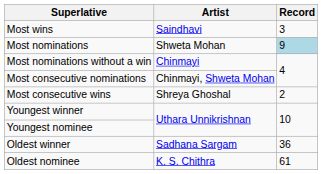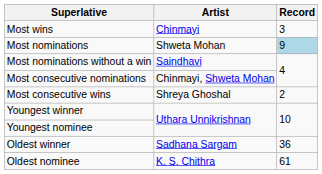 <table class="wikitable">
 <tr>
 <th>Superlative</th>
 <th>Artist</th>
 <th>Record</th>
 </tr>
 <tr>
 <td>Most wins</td>
-<td><a href='#'>Saindhavi</a></td>
+<td><a href='#'>Chinmayi</a></td>
 <td>3</td>
 </tr>
 <tr>
 <td>Most nominations</td>
 <td>Shweta Mohan</td>
 <td style="background: lightblue;">9</td>
 </tr>
 <tr>
 <td>Most nominations without a win</td>
-<td><a href='#'>Chinmayi</a></td>
+<td><a href='#'>Saindhavi</a></td>
 <td rowspan="2">4</td>
 </tr>
 <tr>
 <td>Most consecutive nominations</td>
 <td>Chinmayi, <a href='#'>Shweta Mohan</a></td>
 </tr>
 <tr>
 <td>Most consecutive wins</td>
 <td>Shreya Ghoshal</td>
 <td>2</td>
 </tr>
 <tr>
 <td>Youngest winner</td>
 <td rowspan="2"><a href='#'>Uthara Unnikrishnan</a></td>
 <td rowspan="2">10</td>
 </tr>
 <tr>
 <td>Youngest nominee</td>
 </tr>
 <tr>
 <td>Oldest winner</td>
 <td><a href='#'>Sadhana Sargam</a></td>
 <td>36</td>
 </tr>
 <tr>
 <td>Oldest nominee</td>
 <td><a href='#'>K. S. Chithra</a></td>
 <td>61</td>
 </tr>
 </table>
